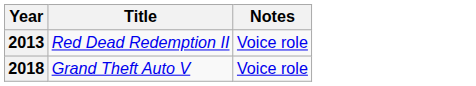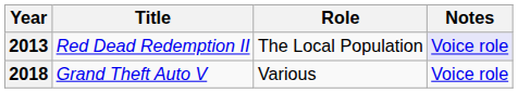 <table class="wikitable plainrowheaders sortable" style="margin-right: 0;">
 <tr>
 <th scope="col">Year</th>
 <th scope="col">Title</th>
+<th scope="col">Role</th>
 <th scope="col" class="unsortable">Notes</th>
 </tr>
 <tr>
 <th scope="row">2013</th>
 <td><em><a href='#'>Red Dead Redemption II</a></em></td>
-<td><a href='#'>Voice role</a></td>
+<td>The Local Population</td>
+<td style="background: lavender;"><a href='#'>Voice role</a></td>
 </tr>
 <tr>
 <th scope="row">2018</th>
 <td><em><a href='#'>Grand Theft Auto V</a></em></td>
+<td>Various</td>
 <td><a href='#'>Voice role</a></td>
 </tr>
 </table>
